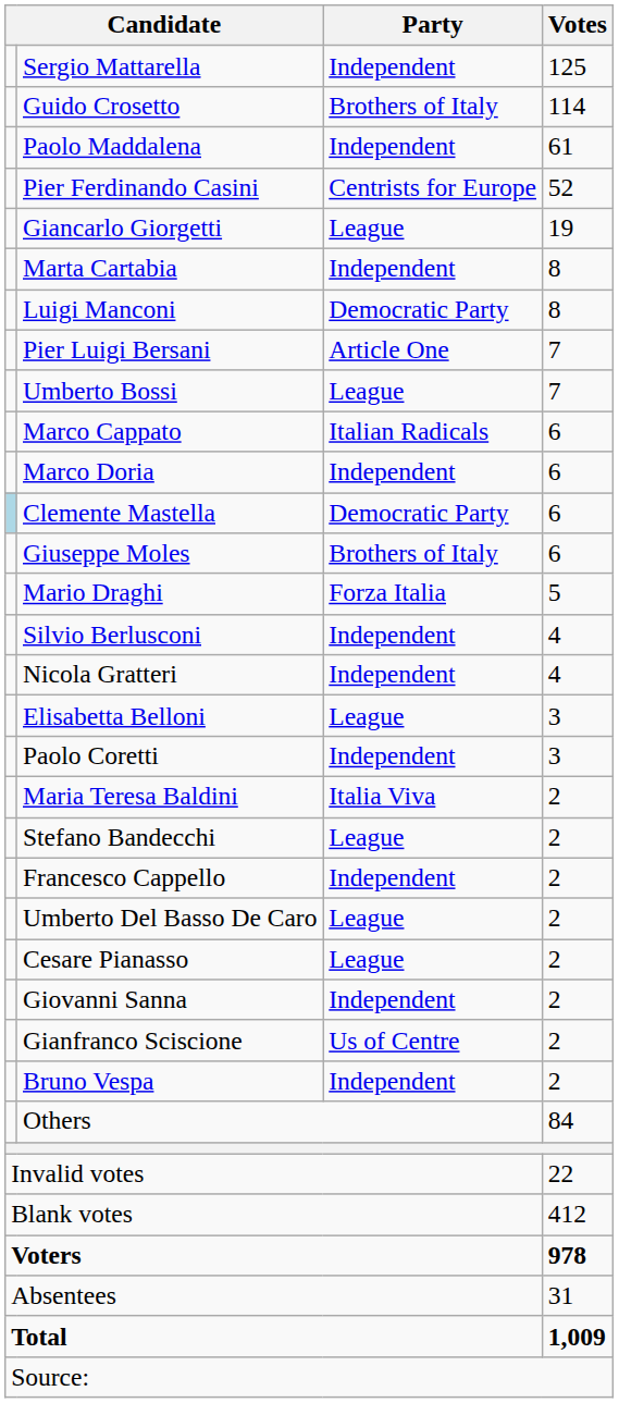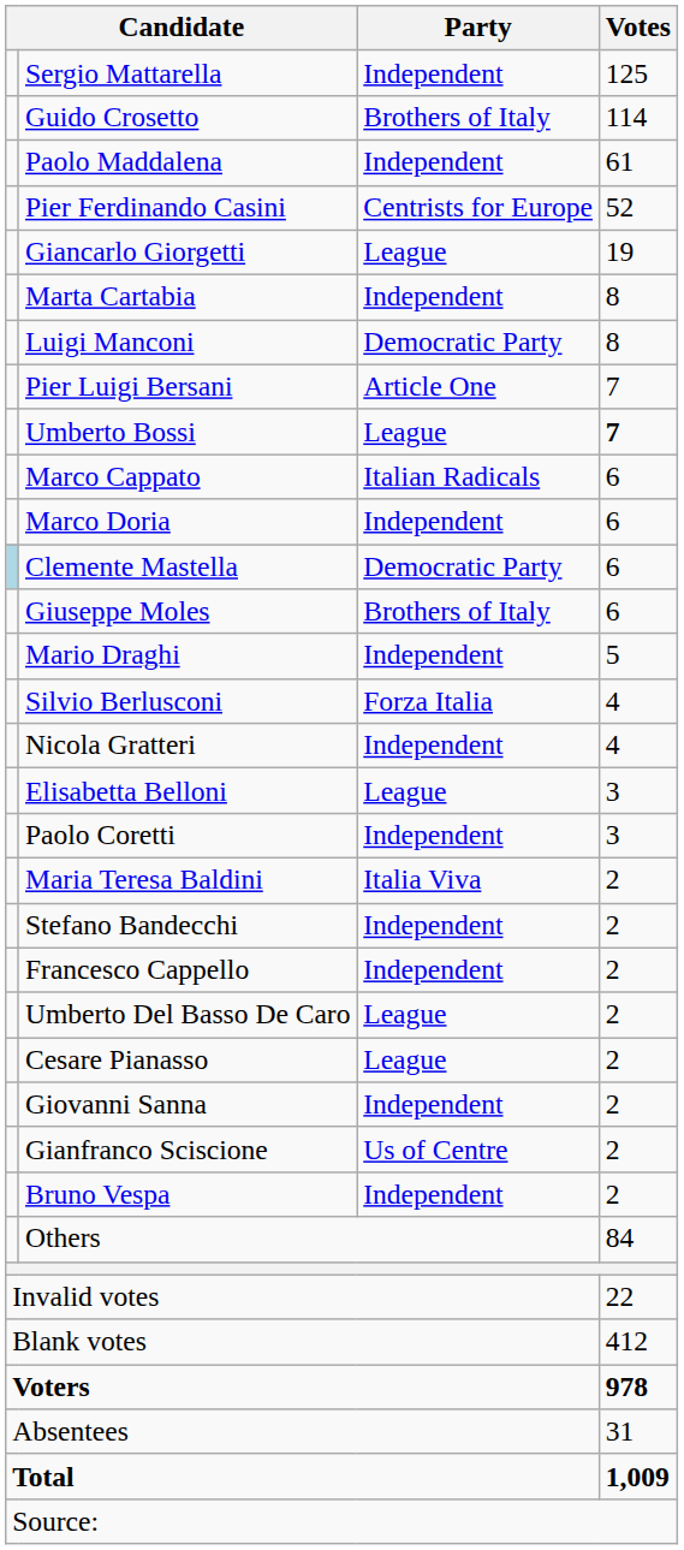 <table class="wikitable mw-collapsible mw-collapsed">
 <tr>
 <th colspan=2>Candidate</th>
 <th>Party</th>
 <th>Votes</th>
 </tr>
 <tr>
 <td bgcolor=></td>
 <td><a href='#'>Sergio Mattarella</a></td>
 <td><a href='#'>Independent</a></td>
 <td>125</td>
 </tr>
 <tr>
 <td bgcolor=></td>
 <td><a href='#'>Guido Crosetto</a></td>
 <td><a href='#'>Brothers of Italy</a></td>
 <td>114</td>
 </tr>
 <tr>
 <td bgcolor=></td>
 <td><a href='#'>Paolo Maddalena</a></td>
 <td><a href='#'>Independent</a></td>
 <td>61</td>
 </tr>
 <tr>
 <td bgcolor=></td>
 <td><a href='#'>Pier Ferdinando Casini</a></td>
 <td><a href='#'>Centrists for Europe</a></td>
 <td>52</td>
 </tr>
 <tr>
 <td bgcolor=></td>
 <td><a href='#'>Giancarlo Giorgetti</a></td>
 <td><a href='#'>League</a></td>
 <td>19</td>
 </tr>
 <tr>
 <td bgcolor=></td>
 <td><a href='#'>Marta Cartabia</a></td>
 <td><a href='#'>Independent</a></td>
 <td>8</td>
 </tr>
 <tr>
 <td bgcolor=></td>
 <td><a href='#'>Luigi Manconi</a></td>
 <td><a href='#'>Democratic Party</a></td>
 <td>8</td>
 </tr>
 <tr>
 <td bgcolor=></td>
 <td><a href='#'>Pier Luigi Bersani</a></td>
 <td><a href='#'>Article One</a></td>
 <td>7</td>
 </tr>
 <tr>
 <td bgcolor=></td>
 <td><a href='#'>Umberto Bossi</a></td>
 <td><a href='#'>League</a></td>
-<td>7</td>
+<td><strong>7</strong></td>
 </tr>
 <tr>
 <td bgcolor=></td>
 <td><a href='#'>Marco Cappato</a></td>
 <td><a href='#'>Italian Radicals</a></td>
 <td>6</td>
 </tr>
 <tr>
 <td bgcolor=></td>
 <td><a href='#'>Marco Doria</a></td>
 <td><a href='#'>Independent</a></td>
 <td>6</td>
 </tr>
 <tr>
 <td bgcolor=lightblue></td>
 <td><a href='#'>Clemente Mastella</a></td>
 <td><a href='#'>Democratic Party</a></td>
 <td>6</td>
 </tr>
 <tr>
 <td bgcolor=></td>
 <td><a href='#'>Giuseppe Moles</a></td>
 <td><a href='#'>Brothers of Italy</a></td>
 <td>6</td>
 </tr>
 <tr>
 <td bgcolor=></td>
 <td><a href='#'>Mario Draghi</a></td>
-<td><a href='#'>Forza Italia</a></td>
+<td><a href='#'>Independent</a></td>
 <td>5</td>
 </tr>
 <tr>
 <td bgcolor=></td>
 <td><a href='#'>Silvio Berlusconi</a></td>
-<td><a href='#'>Independent</a></td>
+<td><a href='#'>Forza Italia</a></td>
 <td>4</td>
 </tr>
 <tr>
 <td bgcolor=></td>
 <td>Nicola Gratteri</td>
 <td><a href='#'>Independent</a></td>
 <td>4</td>
 </tr>
 <tr>
 <td bgcolor=></td>
 <td><a href='#'>Elisabetta Belloni</a></td>
 <td><a href='#'>League</a></td>
 <td>3</td>
 </tr>
 <tr>
 <td bgcolor=></td>
 <td>Paolo Coretti</td>
 <td><a href='#'>Independent</a></td>
 <td>3</td>
 </tr>
 <tr>
 <td bgcolor=></td>
 <td><a href='#'>Maria Teresa Baldini</a></td>
 <td><a href='#'>Italia Viva</a></td>
 <td>2</td>
 </tr>
 <tr>
 <td bgcolor=></td>
 <td>Stefano Bandecchi</td>
-<td><a href='#'>League</a></td>
+<td><a href='#'>Independent</a></td>
 <td>2</td>
 </tr>
 <tr>
 <td bgcolor=></td>
 <td>Francesco Cappello</td>
 <td><a href='#'>Independent</a></td>
 <td>2</td>
 </tr>
 <tr>
 <td bgcolor=></td>
 <td>Umberto Del Basso De Caro</td>
 <td><a href='#'>League</a></td>
 <td>2</td>
 </tr>
 <tr>
 <td bgcolor=></td>
 <td>Cesare Pianasso</td>
 <td><a href='#'>League</a></td>
 <td>2</td>
 </tr>
 <tr>
 <td bgcolor=></td>
 <td>Giovanni Sanna</td>
 <td><a href='#'>Independent</a></td>
 <td>2</td>
 </tr>
 <tr>
 <td bgcolor=></td>
 <td>Gianfranco Sciscione</td>
 <td><a href='#'>Us of Centre</a></td>
 <td>2</td>
 </tr>
 <tr>
 <td bgcolor=></td>
 <td><a href='#'>Bruno Vespa</a></td>
 <td><a href='#'>Independent</a></td>
 <td>2</td>
 </tr>
 <tr>
 <td bgcolor=></td>
 <td colspan="2">Others</td>
 <td>84</td>
 </tr>
 <tr>
 <th colspan="4"></th>
 </tr>
 <tr>
 <td colspan="3" style="text-align:left">Invalid votes</td>
 <td>22</td>
 </tr>
 <tr>
 <td colspan="3" style="text-align:left">Blank votes</td>
 <td>412</td>
 </tr>
 <tr>
 <td colspan="3" style="text-align:left"><strong>Voters</strong></td>
 <td><strong>978</strong></td>
 </tr>
 <tr>
 <td colspan="3" style="text-align:left">Absentees</td>
 <td>31</td>
 </tr>
 <tr>
 <td colspan="3" style="text-align:left"><strong>Total</strong></td>
 <td><strong>1,009</strong></td>
 </tr>
 <tr>
 <td colspan="4">Source: </td>
 </tr>
 </table>
